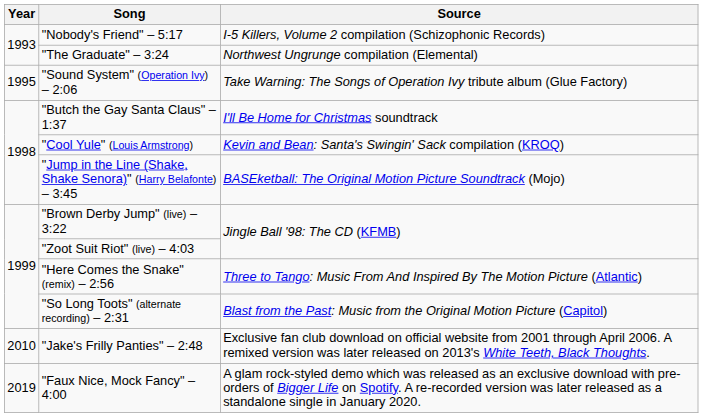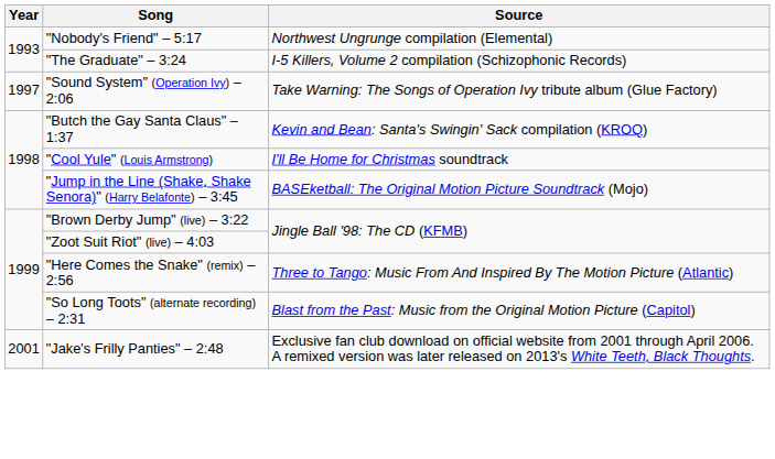 <table class="wikitable">
 <tr>
 <th>Year</th>
 <th>Song</th>
 <th>Source</th>
 </tr>
 <tr>
 <td rowspan="2">1993</td>
 <td>"Nobody's Friend" – 5:17</td>
+<td><em>Northwest Ungrunge</em> compilation (Elemental)</td>
+</tr>
+<tr>
+<td>"The Graduate" – 3:24</td>
 <td><em>I-5 Killers, Volume 2</em> compilation (Schizophonic Records)</td>
 </tr>
 <tr>
-<td>"The Graduate" – 3:24</td>
-<td><em>Northwest Ungrunge</em> compilation (Elemental)</td>
-</tr>
-<tr>
-<td>1995</td>
+<td>1997</td>
 <td>"Sound System" <small>(<a href='#'>Operation Ivy</a>)</small> – 2:06</td>
 <td><em>Take Warning: The Songs of Operation Ivy</em> tribute album (Glue Factory)</td>
 </tr>
 <tr>
 <td rowspan="3">1998</td>
 <td>"Butch the Gay Santa Claus" – 1:37</td>
-<td><em><a href='#'>I'll Be Home for Christmas</a></em> soundtrack</td>
+<td><em><a href='#'>Kevin and Bean</a>: Santa's Swingin' Sack</em> compilation (<a href='#'>KROQ</a>)</td>
 </tr>
 <tr>
 <td>"<a href='#'>Cool Yule</a>" <small>(<a href='#'>Louis Armstrong</a>)</small></td>
-<td><em><a href='#'>Kevin and Bean</a>: Santa's Swingin' Sack</em> compilation (<a href='#'>KROQ</a>)</td>
+<td><em><a href='#'>I'll Be Home for Christmas</a></em> soundtrack</td>
 </tr>
 <tr>
 <td>"<a href='#'>Jump in the Line (Shake, Shake Senora)</a>" <small>(<a href='#'>Harry Belafonte</a>)</small> – 3:45</td>
 <td><em><a href='#'>BASEketball: The Original Motion Picture Soundtrack</a></em> (Mojo)</td>
 </tr>
 <tr>
 <td rowspan="4">1999</td>
 <td>"Brown Derby Jump" <small>(live)</small> – 3:22</td>
 <td rowspan=2><em>Jingle Ball '98: The CD</em> (<a href='#'>KFMB</a>)</td>
 </tr>
 <tr>
 <td>"Zoot Suit Riot" <small>(live)</small> – 4:03</td>
 </tr>
 <tr>
 <td>"Here Comes the Snake" <small>(remix)</small> – 2:56</td>
 <td><em><a href='#'>Three to Tango</a>: Music From And Inspired By The Motion Picture</em> (<a href='#'>Atlantic</a>)</td>
 </tr>
 <tr>
 <td>"So Long Toots" <small>(alternate recording)</small> – 2:31</td>
 <td><em><a href='#'>Blast from the Past</a>: Music from the Original Motion Picture</em> (<a href='#'>Capitol</a>)</td>
 </tr>
 <tr>
-<td>2010</td>
+<td>2001</td>
 <td>"Jake's Frilly Panties" – 2:48</td>
 <td>Exclusive fan club download on official website from 2001 through April 2006. A remixed version was later released on 2013's <em><a href='#'>White Teeth, Black Thoughts</a></em>.</td>
 </tr>
-<tr>
-<td>2019</td>
-<td>"Faux Nice, Mock Fancy" – 4:00</td>
-<td>A glam rock-styled demo which was released as an exclusive download with pre-orders of <em><a href='#'>Bigger Life</a></em> on <a href='#'>Spotify</a>. A re-recorded version was later released as a standalone single in January 2020.</td>
-</tr>
 </table>
